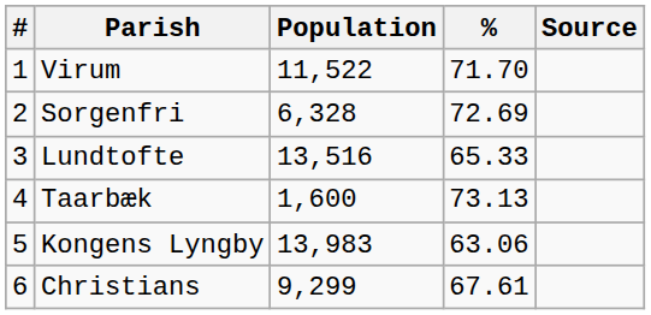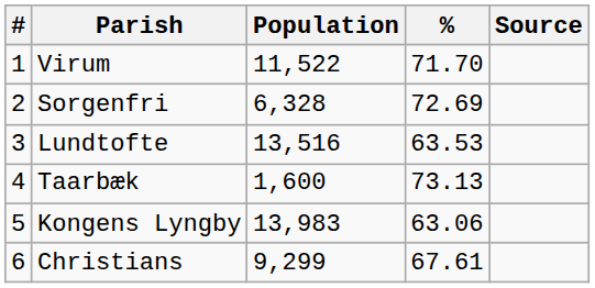 <table class="wikitable sortable">
 <tr>
 <th rowspan="1">#</th>
 <th rowspan="1">Parish</th>
 <th rowspan="1">Population</th>
 <th rowspan="1">%</th>
 <th rowspan="1">Source</th>
 </tr>
 <tr>
 <td>1</td>
 <td>Virum</td>
 <td>11,522</td>
 <td>71.70</td>
 <td></td>
 </tr>
 <tr>
 <td>2</td>
 <td>Sorgenfri</td>
 <td>6,328</td>
 <td>72.69</td>
 <td></td>
 </tr>
 <tr>
 <td>3</td>
 <td>Lundtofte</td>
 <td>13,516</td>
-<td>65.33</td>
+<td>63.53</td>
 <td></td>
 </tr>
 <tr>
 <td>4</td>
 <td>Taarbæk</td>
 <td>1,600</td>
 <td>73.13</td>
 <td></td>
 </tr>
 <tr>
 <td>5</td>
 <td>Kongens Lyngby</td>
 <td>13,983</td>
 <td>63.06</td>
 <td></td>
 </tr>
 <tr>
 <td>6</td>
 <td>Christians</td>
 <td>9,299</td>
 <td>67.61</td>
 <td></td>
 </tr>
 </table>
